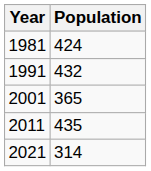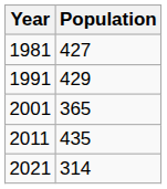 <table class=wikitable>
 <tr>
 <th>Year</th>
 <th>Population</th>
 </tr>
 <tr>
 <td>1981</td>
-<td>424</td>
+<td>427</td>
 </tr>
 <tr>
 <td>1991</td>
-<td>432</td>
+<td>429</td>
 </tr>
 <tr>
 <td>2001</td>
 <td>365</td>
 </tr>
 <tr>
 <td>2011</td>
 <td>435</td>
 </tr>
 <tr>
 <td>2021</td>
 <td>314</td>
 </tr>
 </table>
